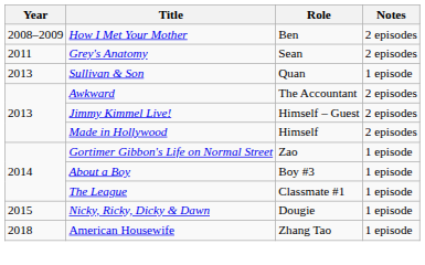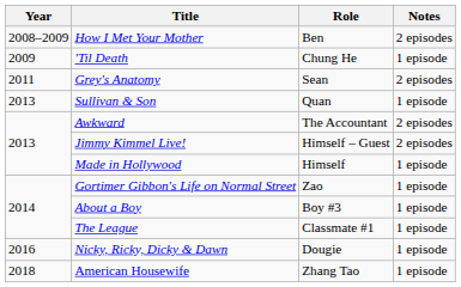 <table class="wikitable sortable">
 <tr>
 <th>Year</th>
 <th>Title</th>
 <th>Role</th>
 <th>Notes</th>
 </tr>
 <tr>
 <td>2008–2009</td>
 <td><em><a href='#'>How I Met Your Mother</a></em></td>
 <td>Ben</td>
 <td>2 episodes</td>
+</tr>
+<tr>
+<td>2009</td>
+<td><em><a href='#'>'Til Death</a></em></td>
+<td>Chung He</td>
+<td>1 episode</td>
 </tr>
 <tr>
 <td>2011</td>
 <td><em><a href='#'>Grey's Anatomy</a></em></td>
 <td>Sean</td>
 <td>2 episodes</td>
 </tr>
 <tr>
 <td>2013</td>
 <td><em><a href='#'>Sullivan & Son</a></em></td>
 <td>Quan</td>
 <td>1 episode</td>
 </tr>
 <tr>
 <td rowspan=3>2013</td>
 <td><em><a href='#'>Awkward</a></em></td>
 <td>The Accountant</td>
 <td>2 episodes</td>
 </tr>
 <tr>
 <td><em><a href='#'>Jimmy Kimmel Live!</a></em></td>
 <td>Himself – Guest</td>
 <td>2 episodes</td>
 </tr>
 <tr>
 <td><em><a href='#'>Made in Hollywood</a></em></td>
 <td>Himself</td>
-<td>2 episodes</td>
+<td>1 episode</td>
 </tr>
 <tr>
 <td rowspan=3>2014</td>
 <td><em><a href='#'>Gortimer Gibbon's Life on Normal Street</a></em></td>
 <td>Zao</td>
 <td>1 episode</td>
 </tr>
 <tr>
 <td><em><a href='#'>About a Boy</a></em></td>
 <td>Boy #3</td>
 <td>1 episode</td>
 </tr>
 <tr>
 <td><em><a href='#'>The League</a></em></td>
 <td>Classmate #1</td>
 <td>1 episode</td>
 </tr>
 <tr>
-<td>2015</td>
+<td>2016</td>
 <td><em><a href='#'>Nicky, Ricky, Dicky & Dawn</a></em></td>
 <td>Dougie</td>
 <td>1 episode</td>
 </tr>
 <tr>
 <td>2018</td>
 <td><a href='#'>American Housewife</a></td>
 <td>Zhang Tao</td>
 <td>1 episode</td>
 </tr>
 </table>
